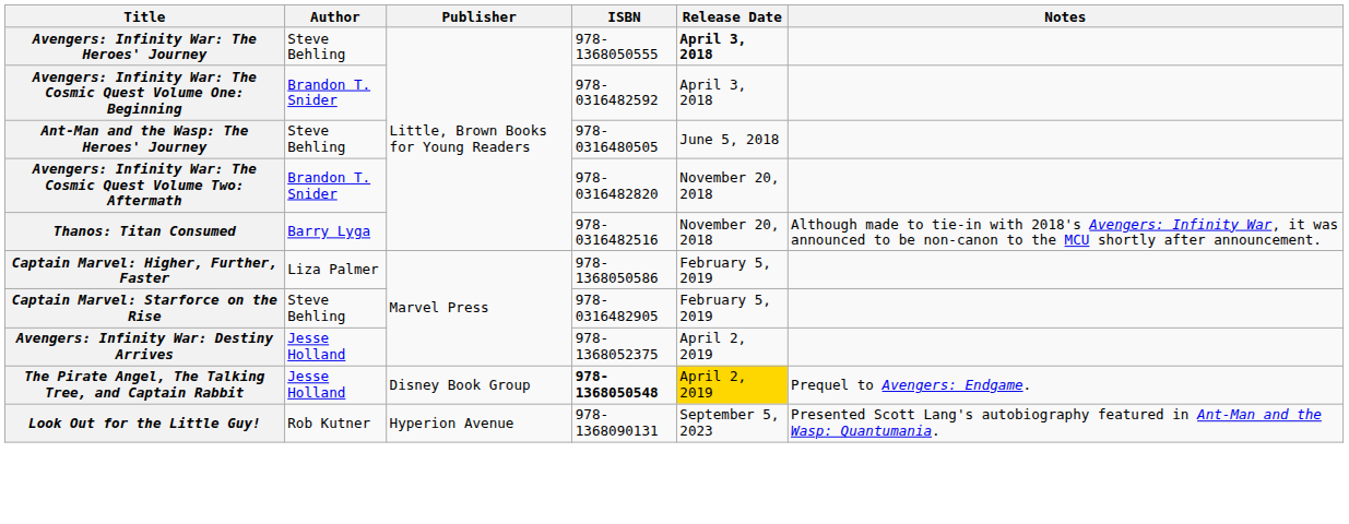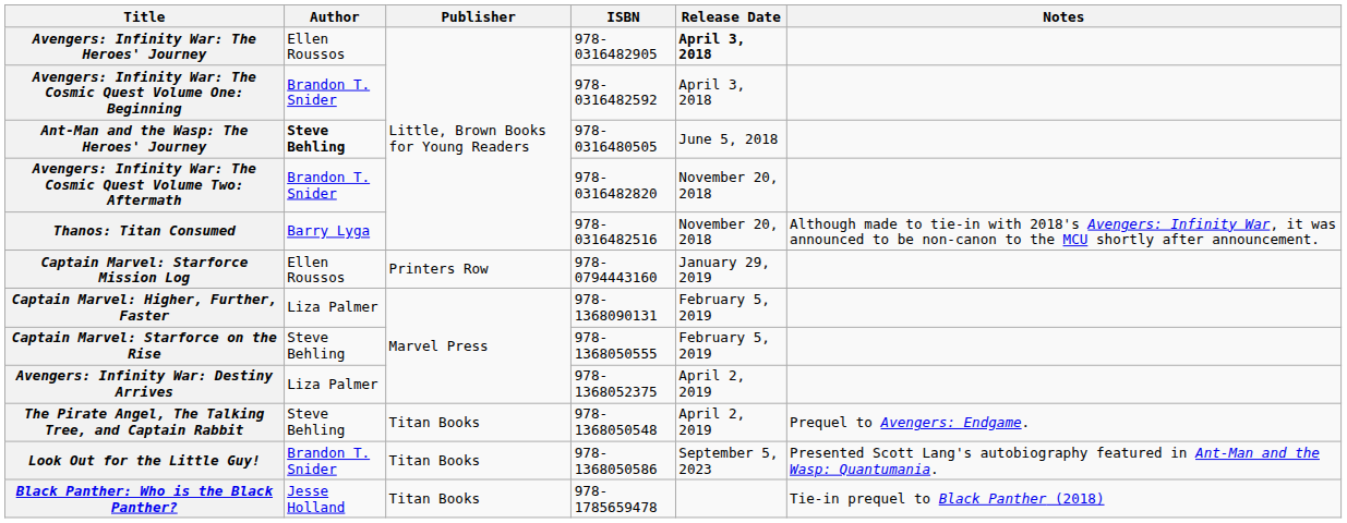 <table class="wikitable" width="100%">
 <tr>
 <th>Title</th>
 <th>Author</th>
 <th>Publisher</th>
 <th>ISBN</th>
 <th>Release Date</th>
 <th>Notes</th>
 </tr>
 <tr>
 <th><em>Avengers: Infinity War: The Heroes' Journey</em></th>
-<td>Steve Behling</td>
+<td>Ellen Roussos</td>
 <td rowspan="5">Little, Brown Books for Young Readers</td>
-<td>978-1368050555</td>
+<td>978-0316482905</td>
 <td><strong>April 3, 2018</strong></td>
 <td></td>
 </tr>
 <tr>
 <th><em>Avengers: Infinity War: The Cosmic Quest Volume One: Beginning</em></th>
 <td><a href='#'>Brandon T. Snider</a></td>
 <td>978-0316482592</td>
 <td>April 3, 2018</td>
 <td></td>
 </tr>
 <tr>
 <th><em>Ant-Man and the Wasp: The Heroes' Journey</em></th>
-<td>Steve Behling</td>
+<td><strong>Steve Behling</strong></td>
 <td>978-0316480505</td>
 <td>June 5, 2018</td>
 <td></td>
 </tr>
 <tr>
 <th><em>Avengers: Infinity War: The Cosmic Quest Volume Two: Aftermath</em></th>
 <td><a href='#'>Brandon T. Snider</a></td>
 <td>978-0316482820</td>
 <td>November 20, 2018</td>
 <td></td>
 </tr>
 <tr>
 <th><em>Thanos: Titan Consumed</em></th>
 <td><a href='#'>Barry Lyga</a></td>
 <td>978-0316482516</td>
 <td>November 20, 2018</td>
 <td>Although made to tie-in with 2018's <em><a href='#'>Avengers: Infinity War</a></em>, it was announced to be non-canon to the <a href='#'>MCU</a> shortly after announcement.</td>
 </tr>
 <tr>
+<th><em>Captain Marvel: Starforce Mission Log</em></th>
+<td>Ellen Roussos</td>
+<td>Printers Row</td>
+<td>978-0794443160</td>
+<td>January 29, 2019</td>
+<td></td>
+</tr>
+<tr>
 <th><em>Captain Marvel: Higher, Further, Faster</em></th>
 <td>Liza Palmer</td>
 <td rowspan="3">Marvel Press</td>
-<td>978-1368050586</td>
+<td>978-1368090131</td>
 <td>February 5, 2019</td>
 <td></td>
 </tr>
 <tr>
 <th><em>Captain Marvel: Starforce on the Rise</em></th>
 <td>Steve Behling</td>
-<td>978-0316482905</td>
+<td>978-1368050555</td>
 <td>February 5, 2019</td>
 <td></td>
 </tr>
 <tr>
 <th><em>Avengers: Infinity War: Destiny Arrives</em></th>
-<td><a href='#'>Jesse Holland</a></td>
+<td>Liza Palmer</td>
 <td>978-1368052375</td>
 <td>April 2, 2019</td>
 <td></td>
 </tr>
 <tr>
 <th><em>The Pirate Angel, The Talking Tree, and Captain Rabbit</em></th>
-<td><a href='#'>Jesse Holland</a></td>
-<td>Disney Book Group</td>
-<td><strong>978-1368050548</strong></td>
-<td style="background: gold;">April 2, 2019</td>
+<td>Steve Behling</td>
+<td>Titan Books</td>
+<td>978-1368050548</td>
+<td>April 2, 2019</td>
 <td>Prequel to <em><a href='#'>Avengers: Endgame</a></em>.</td>
 </tr>
 <tr>
 <th><em>Look Out for the Little Guy!</em></th>
-<td>Rob Kutner</td>
-<td>Hyperion Avenue</td>
-<td>978-1368090131</td>
+<td><a href='#'>Brandon T. Snider</a></td>
+<td>Titan Books</td>
+<td>978-1368050586</td>
 <td>September 5, 2023</td>
 <td>Presented Scott Lang's autobiography featured in <em><a href='#'>Ant-Man and the Wasp: Quantumania</a></em>.</td>
 </tr>
+<tr>
+<th><a href='#'><em>Black Panther: Who is the Black Panther?</em></a></th>
+<td><a href='#'>Jesse Holland</a></td>
+<td>Titan Books</td>
+<td>978-1785659478</td>
+<td></td>
+<td>Tie-in prequel to <a href='#'><em>Black Panther</em> (2018)</a></td>
+</tr>
 </table>
